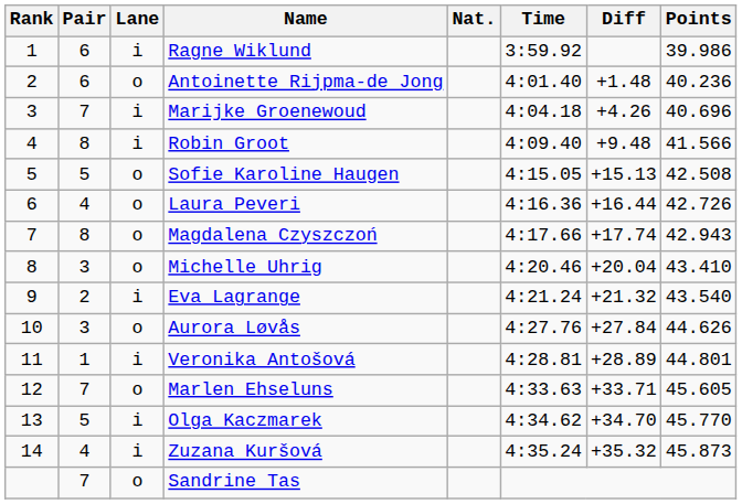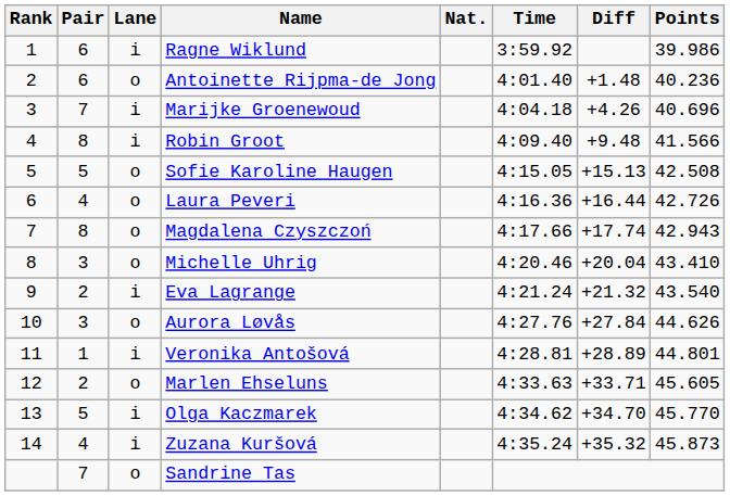 <table class="wikitable sortable" style="text-align:center; font-size:90%">
 <tr>
 <th>Rank</th>
 <th>Pair</th>
 <th>Lane</th>
 <th>Name</th>
 <th>Nat.</th>
 <th>Time</th>
 <th>Diff</th>
 <th>Points</th>
 </tr>
 <tr>
 <td>1</td>
 <td>6</td>
 <td>i</td>
 <td align=left><a href='#'>Ragne Wiklund</a></td>
 <td></td>
 <td>3:59.92</td>
 <td></td>
 <td>39.986</td>
 </tr>
 <tr>
 <td>2</td>
 <td>6</td>
 <td>o</td>
 <td align=left><a href='#'>Antoinette Rijpma-de Jong</a></td>
 <td></td>
 <td>4:01.40</td>
 <td>+1.48</td>
 <td>40.236</td>
 </tr>
 <tr>
 <td>3</td>
 <td>7</td>
 <td>i</td>
 <td align=left><a href='#'>Marijke Groenewoud</a></td>
 <td></td>
 <td>4:04.18</td>
 <td>+4.26</td>
 <td>40.696</td>
 </tr>
 <tr>
 <td>4</td>
 <td>8</td>
 <td>i</td>
 <td align=left><a href='#'>Robin Groot</a></td>
 <td></td>
 <td>4:09.40</td>
 <td>+9.48</td>
 <td>41.566</td>
 </tr>
 <tr>
 <td>5</td>
 <td>5</td>
 <td>o</td>
 <td align=left><a href='#'>Sofie Karoline Haugen</a></td>
 <td></td>
 <td>4:15.05</td>
 <td>+15.13</td>
 <td>42.508</td>
 </tr>
 <tr>
 <td>6</td>
 <td>4</td>
 <td>o</td>
 <td align=left><a href='#'>Laura Peveri</a></td>
 <td></td>
 <td>4:16.36</td>
 <td>+16.44</td>
 <td>42.726</td>
 </tr>
 <tr>
 <td>7</td>
 <td>8</td>
 <td>o</td>
 <td align=left><a href='#'>Magdalena Czyszczoń</a></td>
 <td></td>
 <td>4:17.66</td>
 <td>+17.74</td>
 <td>42.943</td>
 </tr>
 <tr>
 <td>8</td>
 <td>3</td>
 <td>o</td>
 <td align=left><a href='#'>Michelle Uhrig</a></td>
 <td></td>
 <td>4:20.46</td>
 <td>+20.04</td>
 <td>43.410</td>
 </tr>
 <tr>
 <td>9</td>
 <td>2</td>
 <td>i</td>
 <td align=left><a href='#'>Eva Lagrange</a></td>
 <td></td>
 <td>4:21.24</td>
 <td>+21.32</td>
 <td>43.540</td>
 </tr>
 <tr>
 <td>10</td>
 <td>3</td>
 <td>o</td>
 <td align=left><a href='#'>Aurora Løvås</a></td>
 <td></td>
 <td>4:27.76</td>
 <td>+27.84</td>
 <td>44.626</td>
 </tr>
 <tr>
 <td>11</td>
 <td>1</td>
 <td>i</td>
 <td align=left><a href='#'>Veronika Antošová</a></td>
 <td></td>
 <td>4:28.81</td>
 <td>+28.89</td>
 <td>44.801</td>
 </tr>
 <tr>
 <td>12</td>
-<td>7</td>
+<td>2</td>
 <td>o</td>
 <td align=left><a href='#'>Marlen Ehseluns</a></td>
 <td></td>
 <td>4:33.63</td>
 <td>+33.71</td>
 <td>45.605</td>
 </tr>
 <tr>
 <td>13</td>
 <td>5</td>
 <td>i</td>
 <td align=left><a href='#'>Olga Kaczmarek</a></td>
 <td></td>
 <td>4:34.62</td>
 <td>+34.70</td>
 <td>45.770</td>
 </tr>
 <tr>
 <td>14</td>
 <td>4</td>
 <td>i</td>
 <td align=left><a href='#'>Zuzana Kuršová</a></td>
 <td></td>
 <td>4:35.24</td>
 <td>+35.32</td>
 <td>45.873</td>
 </tr>
 <tr>
 <td></td>
 <td>7</td>
 <td>o</td>
 <td align=left><a href='#'>Sandrine Tas</a></td>
 <td></td>
 <td colspan=3></td>
 </tr>
 </table>
